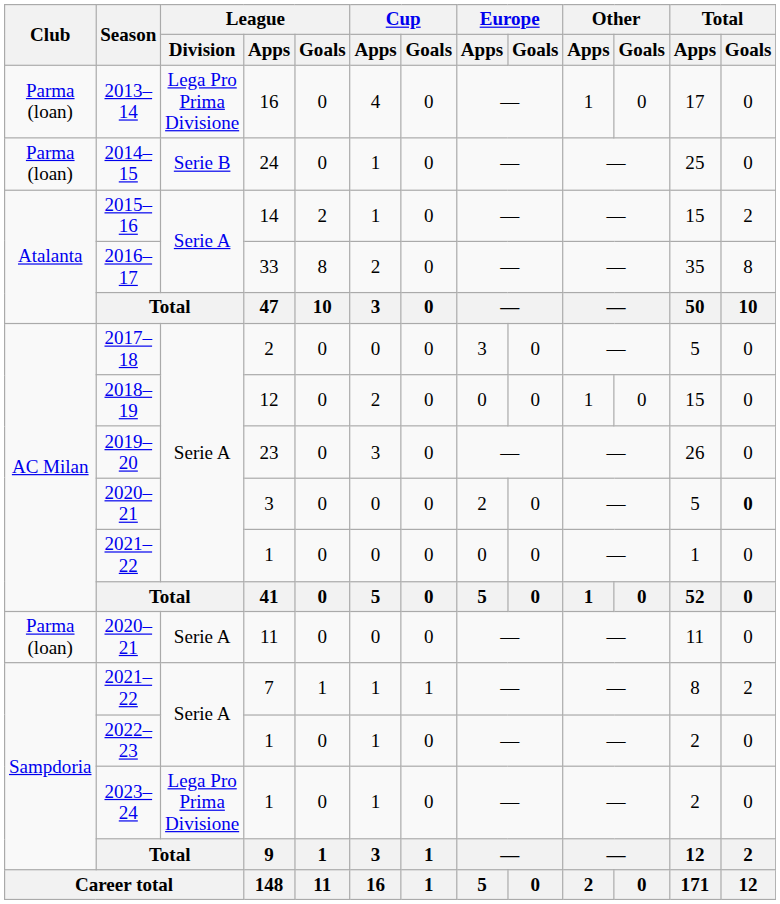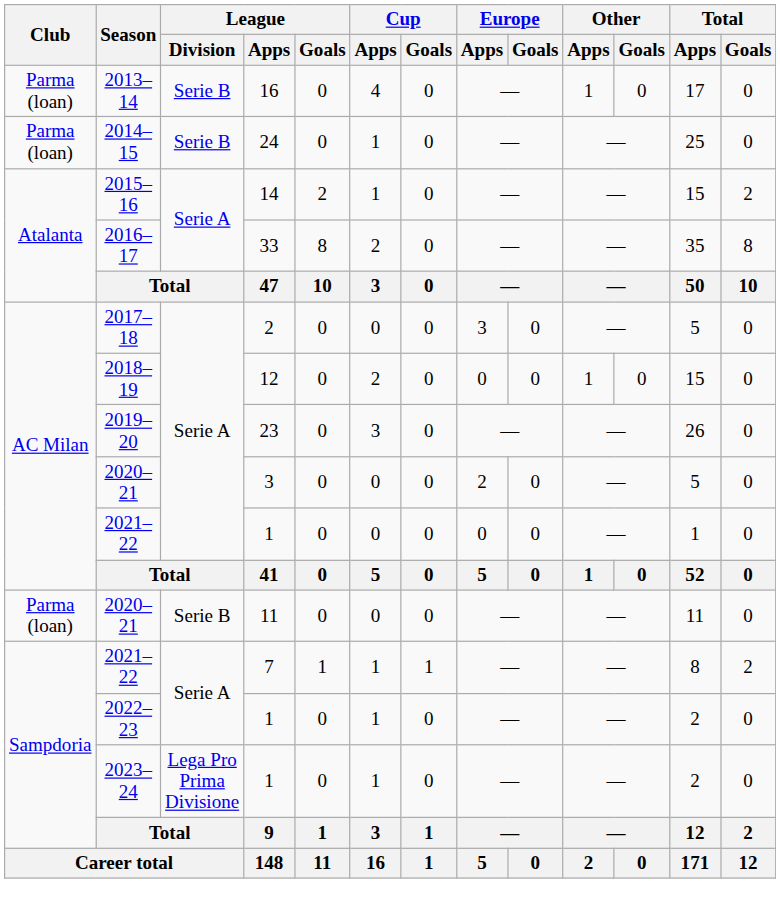 <table class="wikitable" style="text-align:center">
 <tr>
 <th rowspan="2">Club</th>
 <th rowspan="2">Season</th>
 <th colspan="3">League</th>
 <th colspan="2"><a href='#'>Cup</a></th>
 <th colspan="2"><a href='#'>Europe</a></th>
 <th colspan="2">Other</th>
 <th colspan="2">Total</th>
 </tr>
 <tr>
 <th>Division</th>
 <th>Apps</th>
 <th>Goals</th>
 <th>Apps</th>
 <th>Goals</th>
 <th>Apps</th>
 <th>Goals</th>
 <th>Apps</th>
 <th>Goals</th>
 <th>Apps</th>
 <th>Goals</th>
 </tr>
 <tr>
 <td><a href='#'>Parma</a> (loan)</td>
 <td><a href='#'>2013–14</a></td>
-<td><a href='#'>Lega Pro Prima Divisione</a></td>
+<td><a href='#'>Serie B</a></td>
 <td>16</td>
 <td>0</td>
 <td>4</td>
 <td>0</td>
 <td colspan="2">—</td>
 <td>1</td>
 <td>0</td>
 <td>17</td>
 <td>0</td>
 </tr>
 <tr>
 <td><a href='#'>Parma</a> (loan)</td>
 <td><a href='#'>2014–15</a></td>
 <td><a href='#'>Serie B</a></td>
 <td>24</td>
 <td>0</td>
 <td>1</td>
 <td>0</td>
 <td colspan="2">—</td>
 <td colspan="2">—</td>
 <td>25</td>
 <td>0</td>
 </tr>
 <tr>
 <td rowspan="3"><a href='#'>Atalanta</a></td>
 <td><a href='#'>2015–16</a></td>
 <td rowspan="2"><a href='#'>Serie A</a></td>
 <td>14</td>
 <td>2</td>
 <td>1</td>
 <td>0</td>
 <td colspan="2">—</td>
 <td colspan="2">—</td>
 <td>15</td>
 <td>2</td>
 </tr>
 <tr>
 <td><a href='#'>2016–17</a></td>
 <td>33</td>
 <td>8</td>
 <td>2</td>
 <td>0</td>
 <td colspan="2">—</td>
 <td colspan="2">—</td>
 <td>35</td>
 <td>8</td>
 </tr>
 <tr>
 <th colspan="2">Total</th>
 <th>47</th>
 <th>10</th>
 <th>3</th>
 <th>0</th>
 <th colspan="2">—</th>
 <th colspan="2">—</th>
 <th>50</th>
 <th>10</th>
 </tr>
 <tr>
 <td rowspan="6"><a href='#'>AC Milan</a></td>
 <td><a href='#'>2017–18</a></td>
 <td rowspan="5">Serie A</td>
 <td>2</td>
 <td>0</td>
 <td>0</td>
 <td>0</td>
 <td>3</td>
 <td>0</td>
 <td colspan="2">—</td>
 <td>5</td>
 <td>0</td>
 </tr>
 <tr>
 <td><a href='#'>2018–19</a></td>
 <td>12</td>
 <td>0</td>
 <td>2</td>
 <td>0</td>
 <td>0</td>
 <td>0</td>
 <td>1</td>
 <td>0</td>
 <td>15</td>
 <td>0</td>
 </tr>
 <tr>
 <td><a href='#'>2019–20</a></td>
 <td>23</td>
 <td>0</td>
 <td>3</td>
 <td>0</td>
 <td colspan="2">—</td>
 <td colspan="2">—</td>
 <td>26</td>
 <td>0</td>
 </tr>
 <tr>
 <td><a href='#'>2020–21</a></td>
 <td>3</td>
 <td>0</td>
 <td>0</td>
 <td>0</td>
 <td>2</td>
 <td>0</td>
 <td colspan="2">—</td>
 <td>5</td>
-<td><strong>0</strong></td>
+<td>0</td>
 </tr>
 <tr>
 <td><a href='#'>2021–22</a></td>
 <td>1</td>
 <td>0</td>
 <td>0</td>
 <td>0</td>
 <td>0</td>
 <td>0</td>
 <td colspan="2">—</td>
 <td>1</td>
 <td>0</td>
 </tr>
 <tr>
 <th colspan="2">Total</th>
 <th>41</th>
 <th>0</th>
 <th>5</th>
 <th>0</th>
 <th>5</th>
 <th>0</th>
 <th>1</th>
 <th>0</th>
 <th>52</th>
 <th>0</th>
 </tr>
 <tr>
 <td><a href='#'>Parma</a> (loan)</td>
 <td><a href='#'>2020–21</a></td>
-<td>Serie A</td>
+<td>Serie B</td>
 <td>11</td>
 <td>0</td>
 <td>0</td>
 <td>0</td>
 <td colspan="2">—</td>
 <td colspan="2">—</td>
 <td>11</td>
 <td>0</td>
 </tr>
 <tr>
 <td rowspan="4"><a href='#'>Sampdoria</a></td>
 <td><a href='#'>2021–22</a></td>
 <td rowspan="2">Serie A</td>
 <td>7</td>
 <td>1</td>
 <td>1</td>
 <td>1</td>
 <td colspan="2">—</td>
 <td colspan="2">—</td>
 <td>8</td>
 <td>2</td>
 </tr>
 <tr>
 <td><a href='#'>2022–23</a></td>
 <td>1</td>
 <td>0</td>
 <td>1</td>
 <td>0</td>
 <td colspan="2">—</td>
 <td colspan="2">—</td>
 <td>2</td>
 <td>0</td>
 </tr>
 <tr>
 <td><a href='#'>2023–24</a></td>
 <td><a href='#'>Lega Pro Prima Divisione</a></td>
 <td>1</td>
 <td>0</td>
 <td>1</td>
 <td>0</td>
 <td colspan="2">—</td>
 <td colspan="2">—</td>
 <td>2</td>
 <td>0</td>
 </tr>
 <tr>
 <th colspan="2">Total</th>
 <th>9</th>
 <th>1</th>
 <th>3</th>
 <th>1</th>
 <th colspan="2">—</th>
 <th colspan="2">—</th>
 <th>12</th>
 <th>2</th>
 </tr>
 <tr>
 <th colspan="3">Career total</th>
 <th>148</th>
 <th>11</th>
 <th>16</th>
 <th>1</th>
 <th>5</th>
 <th>0</th>
 <th>2</th>
 <th>0</th>
 <th>171</th>
 <th>12</th>
 </tr>
 </table>
